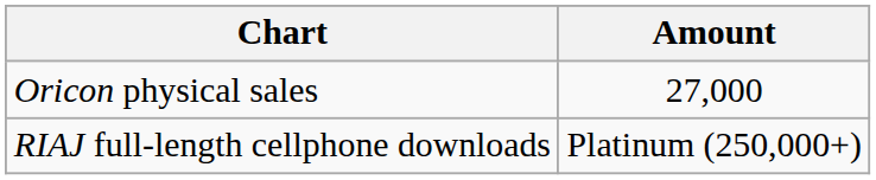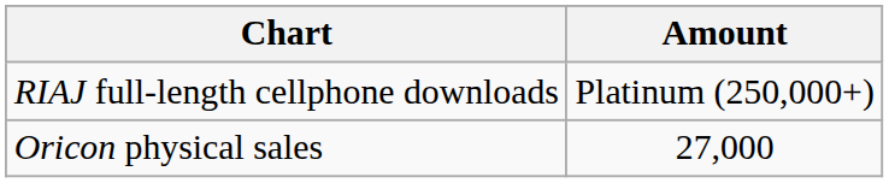 <table class="wikitable">
 <tr>
 <th>Chart</th>
 <th>Amount</th>
 </tr>
 <tr>
+<td><em>RIAJ</em> full-length cellphone downloads</td>
+<td align="center">Platinum (250,000+)</td>
+</tr>
+<tr>
 <td><em>Oricon</em> physical sales</td>
 <td align="center">27,000</td>
 </tr>
-<tr>
-<td><em>RIAJ</em> full-length cellphone downloads</td>
-<td align="center">Platinum (250,000+)</td>
-</tr>
 </table>
